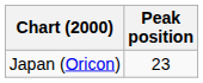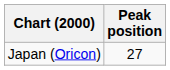 <table class="wikitable sortable plainrowheaders">
 <tr>
 <th scope="col">Chart (2000)</th>
 <th scope="col">Peak<br>position</th>
 </tr>
 <tr>
 <td>Japan (<a href='#'>Oricon</a>)</td>
-<td style="text-align:center;">23</td>
+<td style="text-align:center;">27</td>
 </tr>
 </table>
